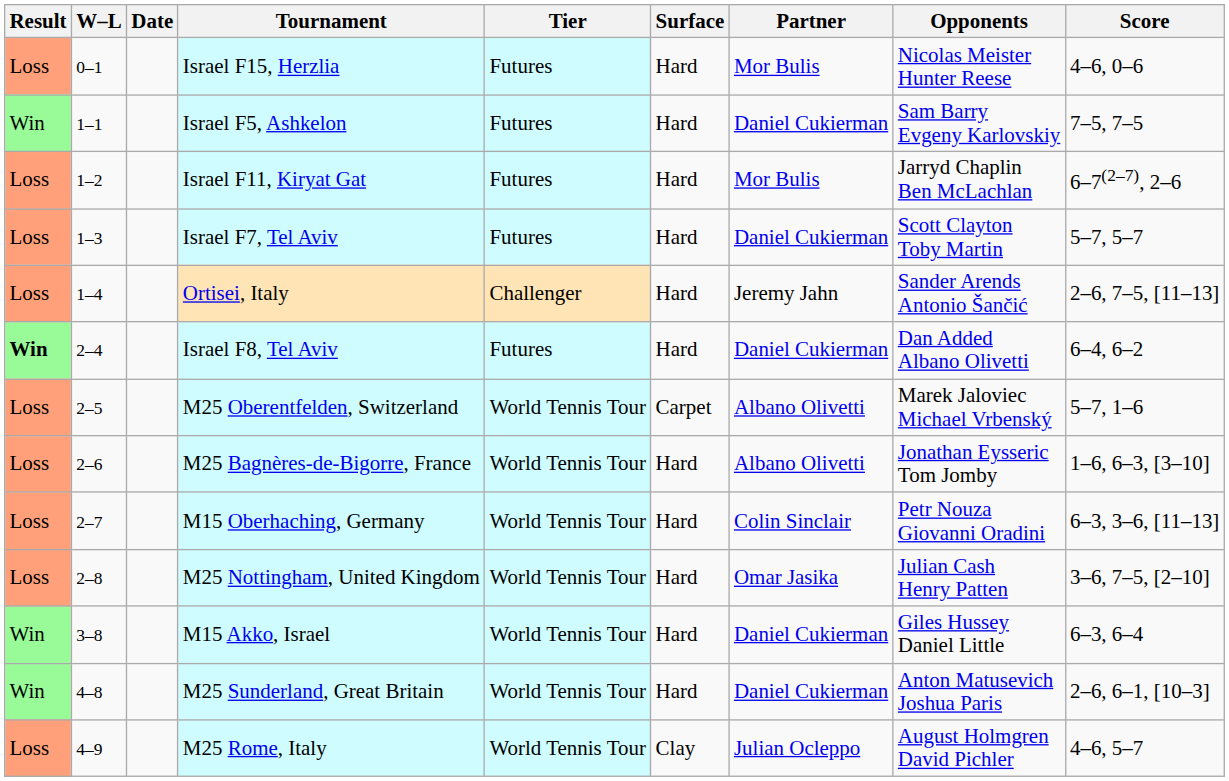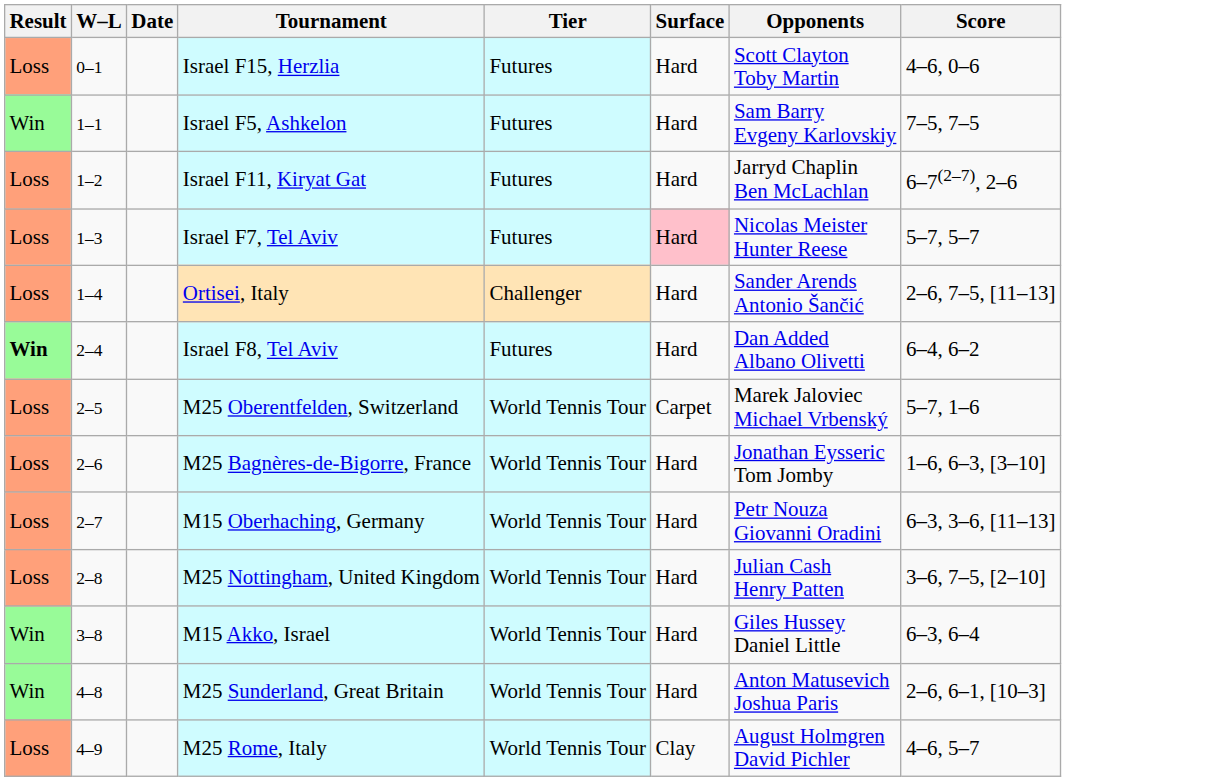 <table class="sortable wikitable">
 <tr>
 <th>Result</th>
 <th class="unsortable">W–L</th>
 <th>Date</th>
 <th>Tournament</th>
 <th>Tier</th>
 <th>Surface</th>
-<th>Partner</th>
 <th>Opponents</th>
 <th class="unsortable">Score</th>
 </tr>
 <tr>
 <td style="background:#ffa07a;">Loss</td>
 <td><small>0–1</small></td>
 <td></td>
 <td style="background:#cffcff;">Israel F15, <a href='#'>Herzlia</a></td>
 <td style="background:#cffcff;">Futures</td>
 <td>Hard</td>
-<td> <a href='#'>Mor Bulis</a></td>
-<td> <a href='#'>Nicolas Meister</a> <br>  <a href='#'>Hunter Reese</a></td>
+<td> <a href='#'>Scott Clayton</a> <br>  <a href='#'>Toby Martin</a></td>
 <td>4–6, 0–6</td>
 </tr>
 <tr>
 <td style="background:#98fb98;">Win</td>
 <td><small>1–1</small></td>
 <td></td>
 <td style="background:#cffcff;">Israel F5, <a href='#'>Ashkelon</a></td>
 <td style="background:#cffcff;">Futures</td>
 <td>Hard</td>
-<td> <a href='#'>Daniel Cukierman</a></td>
 <td> <a href='#'>Sam Barry</a> <br>  <a href='#'>Evgeny Karlovskiy</a></td>
 <td>7–5, 7–5</td>
 </tr>
 <tr>
 <td style="background:#ffa07a;">Loss</td>
 <td><small>1–2</small></td>
 <td></td>
 <td style="background:#cffcff;">Israel F11, <a href='#'>Kiryat Gat</a></td>
 <td style="background:#cffcff;">Futures</td>
 <td>Hard</td>
-<td> <a href='#'>Mor Bulis</a></td>
 <td> Jarryd Chaplin <br>  <a href='#'>Ben McLachlan</a></td>
 <td>6–7<sup>(2–7)</sup>, 2–6</td>
 </tr>
 <tr>
 <td style="background:#ffa07a;">Loss</td>
 <td><small>1–3</small></td>
 <td></td>
 <td style="background:#cffcff;">Israel F7, <a href='#'>Tel Aviv</a></td>
 <td style="background:#cffcff;">Futures</td>
-<td>Hard</td>
-<td> <a href='#'>Daniel Cukierman</a></td>
-<td> <a href='#'>Scott Clayton</a> <br>  <a href='#'>Toby Martin</a></td>
+<td style="background: pink;">Hard</td>
+<td> <a href='#'>Nicolas Meister</a> <br>  <a href='#'>Hunter Reese</a></td>
 <td>5–7, 5–7</td>
 </tr>
 <tr>
 <td style="background:#ffa07a;">Loss</td>
 <td><small>1–4</small></td>
 <td></td>
 <td style="background:moccasin;"><a href='#'>Ortisei</a>, Italy</td>
 <td style="background:moccasin;">Challenger</td>
 <td>Hard</td>
-<td> Jeremy Jahn</td>
 <td> <a href='#'>Sander Arends</a> <br>  <a href='#'>Antonio Šančić</a></td>
 <td>2–6, 7–5, [11–13]</td>
 </tr>
 <tr>
 <td style="background:#98fb98;"><strong>Win</strong></td>
 <td><small>2–4</small></td>
 <td></td>
 <td style="background:#cffcff;">Israel F8, <a href='#'>Tel Aviv</a></td>
 <td style="background:#cffcff;">Futures</td>
 <td>Hard</td>
-<td> <a href='#'>Daniel Cukierman</a></td>
 <td> <a href='#'>Dan Added</a> <br>  <a href='#'>Albano Olivetti</a></td>
 <td>6–4, 6–2</td>
 </tr>
 <tr>
 <td style="background:#ffa07a;">Loss</td>
 <td><small>2–5</small></td>
 <td></td>
 <td style="background:#cffcff;">M25 <a href='#'>Oberentfelden</a>, Switzerland</td>
 <td style="background:#cffcff;">World Tennis Tour</td>
 <td>Carpet</td>
-<td> <a href='#'>Albano Olivetti</a></td>
 <td> Marek Jaloviec <br>  <a href='#'>Michael Vrbenský</a></td>
 <td>5–7, 1–6</td>
 </tr>
 <tr>
 <td style="background:#ffa07a;">Loss</td>
 <td><small>2–6</small></td>
 <td></td>
 <td style="background:#cffcff;">M25 <a href='#'>Bagnères-de-Bigorre</a>, France</td>
 <td style="background:#cffcff;">World Tennis Tour</td>
 <td>Hard</td>
-<td> <a href='#'>Albano Olivetti</a></td>
 <td> <a href='#'>Jonathan Eysseric</a> <br>  Tom Jomby</td>
 <td>1–6, 6–3, [3–10]</td>
 </tr>
 <tr>
 <td style="background:#ffa07a;">Loss</td>
 <td><small>2–7</small></td>
 <td></td>
 <td style="background:#cffcff;">M15 <a href='#'>Oberhaching</a>, Germany</td>
 <td style="background:#cffcff;">World Tennis Tour</td>
 <td>Hard</td>
-<td> <a href='#'>Colin Sinclair</a></td>
 <td> <a href='#'>Petr Nouza</a> <br>  <a href='#'>Giovanni Oradini</a></td>
 <td>6–3, 3–6, [11–13]</td>
 </tr>
 <tr>
 <td style="background:#ffa07a;">Loss</td>
 <td><small>2–8</small></td>
 <td></td>
 <td style="background:#cffcff;">M25 <a href='#'>Nottingham</a>, United Kingdom</td>
 <td style="background:#cffcff;">World Tennis Tour</td>
 <td>Hard</td>
-<td> <a href='#'>Omar Jasika</a></td>
 <td> <a href='#'>Julian Cash</a> <br>  <a href='#'>Henry Patten</a></td>
 <td>3–6, 7–5, [2–10]</td>
 </tr>
 <tr>
 <td style="background:#98fb98;">Win</td>
 <td><small>3–8</small></td>
 <td></td>
 <td style="background:#cffcff;">M15 <a href='#'>Akko</a>, Israel</td>
 <td style="background:#cffcff;">World Tennis Tour</td>
 <td>Hard</td>
-<td> <a href='#'>Daniel Cukierman</a></td>
 <td> <a href='#'>Giles Hussey</a> <br>  Daniel Little</td>
 <td>6–3, 6–4</td>
 </tr>
 <tr>
 <td style="background:#98fb98;">Win</td>
 <td><small>4–8</small></td>
 <td></td>
 <td style="background:#cffcff;">M25 <a href='#'>Sunderland</a>, Great Britain</td>
 <td style="background:#cffcff;">World Tennis Tour</td>
 <td>Hard</td>
-<td> <a href='#'>Daniel Cukierman</a></td>
 <td> <a href='#'>Anton Matusevich</a> <br>  <a href='#'>Joshua Paris</a></td>
 <td>2–6, 6–1, [10–3]</td>
 </tr>
 <tr>
 <td style="background:#FFA07A;">Loss</td>
 <td><small>4–9</small></td>
 <td></td>
 <td style="background:#cffcff;">M25 <a href='#'>Rome</a>, Italy</td>
 <td style="background:#cffcff;">World Tennis Tour</td>
 <td>Clay</td>
-<td> <a href='#'>Julian Ocleppo</a></td>
 <td> <a href='#'>August Holmgren</a> <br>  <a href='#'>David Pichler</a></td>
 <td>4–6, 5–7</td>
 </tr>
 </table>
